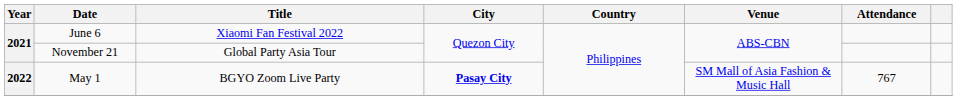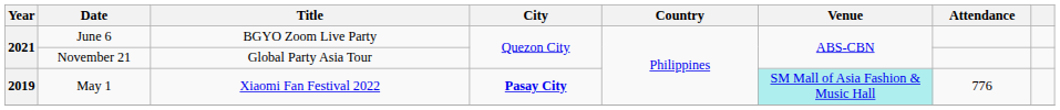 <table class="wikitable sortable plainrowheaders" style="text-align:center;">
 <tr>
 <th scope="col" style="width:1em;">Year</th>
 <th scope="col" style="width:10em;">Date</th>
 <th scope="col" style="width:35em;">Title</th>
 <th scope="col" style="width:13em;">City</th>
 <th scope="col" style="width:15em;">Country</th>
 <th scope="col" style="width:18em;">Venue</th>
 <th scope="col" style="width:8em;">Attendance</th>
 <th scope="col" style="width:2em;"></th>
 </tr>
 <tr>
 <th scope="row"rowspan="2"><strong>2021</strong></th>
 <td>June 6</td>
-<td><a href='#'>Xiaomi Fan Festival 2022</a></td>
+<td>BGYO Zoom Live Party </td>
 <td scope="row"rowspan="2"><a href='#'>Quezon City</a></td>
 <td scope="row" rowspan="3"><a href='#'>Philippines</a></td>
 <td scope="row"rowspan="2"><a href='#'>ABS-CBN</a></td>
 <td></td>
 <td></td>
 </tr>
 <tr>
 <td>November 21</td>
 <td>Global Party Asia Tour </td>
 <td></td>
 <td></td>
 </tr>
 <tr>
-<th scope="row"><strong>2022</strong></th>
+<th scope="row"><strong>2019</strong></th>
 <td>May 1</td>
-<td>BGYO Zoom Live Party </td>
+<td><a href='#'>Xiaomi Fan Festival 2022</a></td>
 <td><strong><a href='#'>Pasay City</a></strong></td>
-<td><a href='#'>SM Mall of Asia Fashion & Music Hall</a></td>
-<td>767</td>
+<td style="background: paleturquoise;"><a href='#'>SM Mall of Asia Fashion & Music Hall</a></td>
+<td>776</td>
 <td></td>
 </tr>
 <tr>
 </tr>
 </table>
